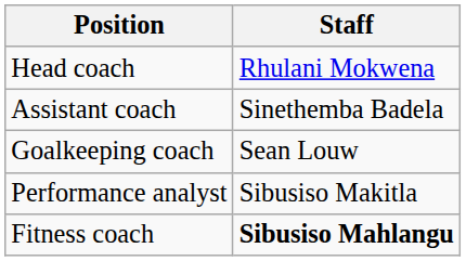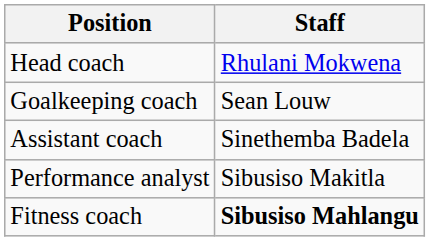 <table class="wikitable">
 <tr>
 <th>Position</th>
 <th>Staff</th>
 </tr>
 <tr>
 <td>Head coach</td>
 <td> <a href='#'>Rhulani Mokwena</a></td>
 </tr>
 <tr>
+<td>Goalkeeping coach</td>
+<td> Sean Louw</td>
+</tr>
+<tr>
 <td>Assistant coach</td>
 <td> 	Sinethemba Badela</td>
-</tr>
-<tr>
-<td>Goalkeeping coach</td>
-<td> Sean Louw</td>
 </tr>
 <tr>
 <td>Performance analyst</td>
 <td> Sibusiso Makitla</td>
 </tr>
 <tr>
 <td>Fitness coach</td>
 <td><strong> 	Sibusiso Mahlangu</strong></td>
 </tr>
 </table>
